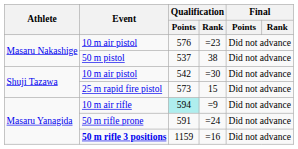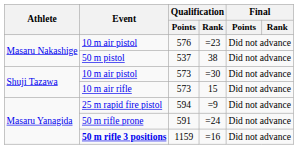 <table class="wikitable" style="font-size:90%">
 <tr>
 <th rowspan="2">Athlete</th>
 <th rowspan="2">Event</th>
 <th colspan=2>Qualification</th>
 <th colspan=2>Final</th>
 </tr>
 <tr style="font-size:95%">
 <th>Points</th>
 <th>Rank</th>
 <th>Points</th>
 <th>Rank</th>
 </tr>
 <tr align=center>
 <td align=left rowspan=2><a href='#'>Masaru Nakashige</a></td>
 <td align=left><a href='#'>10 m air pistol</a></td>
 <td>576</td>
 <td>=23</td>
 <td colspan=2>Did not advance</td>
 </tr>
 <tr align=center>
 <td align=left><a href='#'>50 m pistol</a></td>
 <td>537</td>
 <td>38</td>
 <td colspan=2>Did not advance</td>
 </tr>
 <tr align=center>
 <td align=left rowspan=2><a href='#'>Shuji Tazawa</a></td>
 <td align=left><a href='#'>10 m air pistol</a></td>
-<td>542</td>
+<td>573</td>
 <td>=30</td>
 <td colspan=2>Did not advance</td>
 </tr>
 <tr align=center>
-<td align=left><a href='#'>25 m rapid fire pistol</a></td>
+<td align=left><a href='#'>10 m air rifle</a></td>
 <td>573</td>
 <td>15</td>
 <td colspan=2>Did not advance</td>
 </tr>
 <tr align=center>
 <td align=left rowspan=3><a href='#'>Masaru Yanagida</a></td>
-<td align=left><a href='#'>10 m air rifle</a></td>
-<td style="background: paleturquoise;">594</td>
+<td align=left><a href='#'>25 m rapid fire pistol</a></td>
+<td>594</td>
 <td>=9</td>
 <td colspan=2>Did not advance</td>
 </tr>
 <tr align=center>
 <td align=left><a href='#'>50 m rifle prone</a></td>
 <td>591</td>
 <td>=24</td>
 <td colspan=2>Did not advance</td>
 </tr>
 <tr align=center>
 <td align=left><strong><a href='#'>50 m rifle 3 positions</a></strong></td>
 <td>1159</td>
 <td>=16</td>
 <td colspan=2>Did not advance</td>
 </tr>
 </table>
